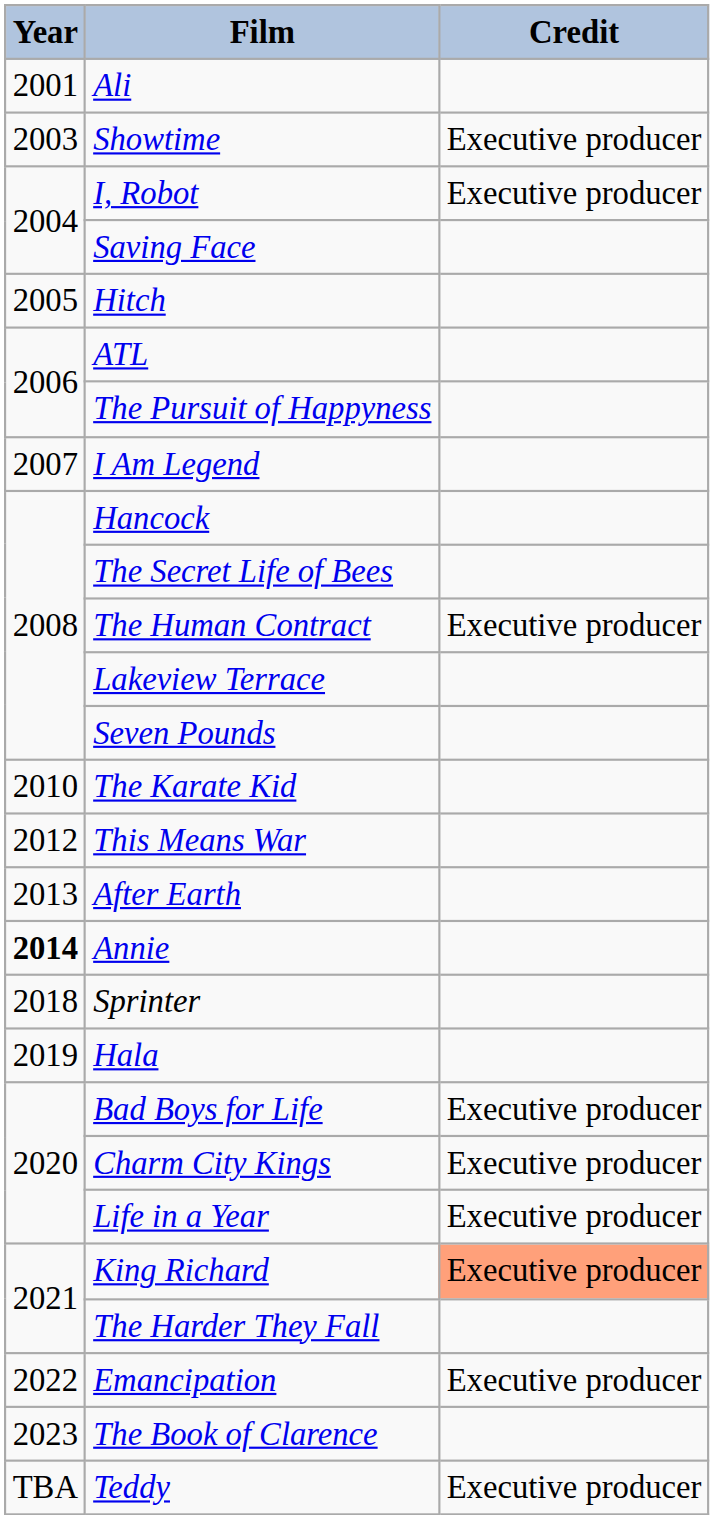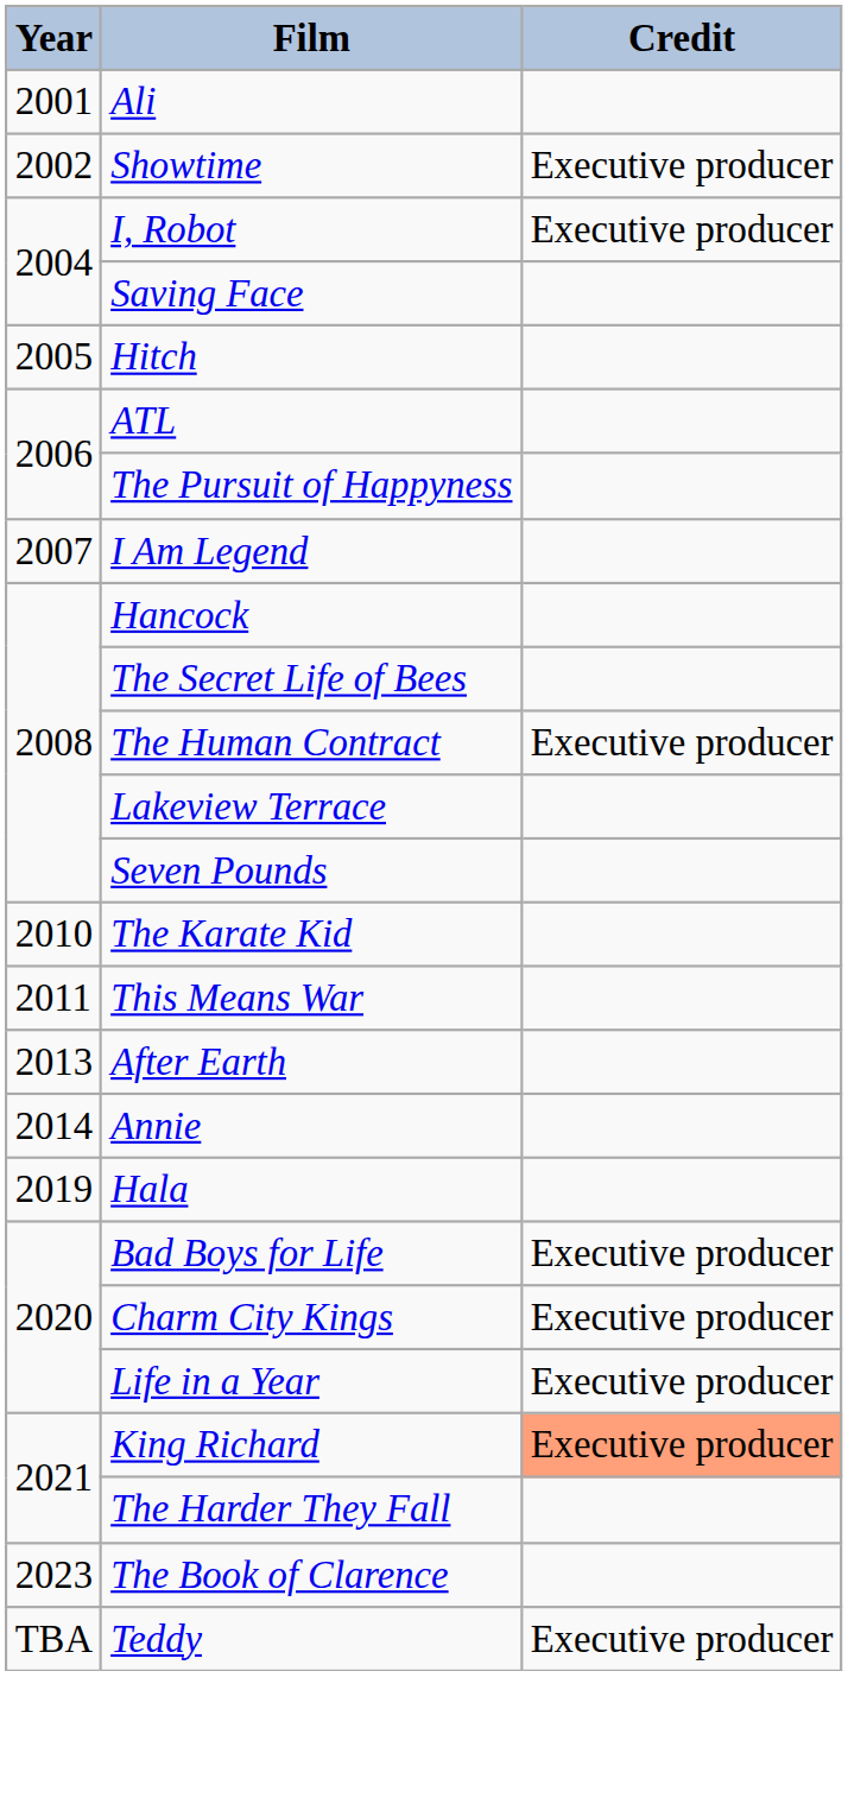 <table class="wikitable" style="font-size:95%;">
 <tr>
 <th style="background:#B0C4DE;">Year</th>
 <th style="background:#B0C4DE;">Film</th>
 <th style="background:#B0C4DE;">Credit</th>
 </tr>
 <tr>
 <td>2001</td>
 <td><em><a href='#'>Ali</a></em></td>
 <td></td>
 </tr>
 <tr>
-<td>2003</td>
+<td>2002</td>
 <td><em><a href='#'>Showtime</a></em></td>
 <td>Executive producer</td>
 </tr>
 <tr>
 <td rowspan=2>2004</td>
 <td><em><a href='#'>I, Robot</a></em></td>
 <td>Executive producer</td>
 </tr>
 <tr>
 <td><em><a href='#'>Saving Face</a></em></td>
 <td></td>
 </tr>
 <tr>
 <td>2005</td>
 <td><em><a href='#'>Hitch</a></em></td>
 <td></td>
 </tr>
 <tr>
 <td rowspan=2>2006</td>
 <td><em><a href='#'>ATL</a></em></td>
 <td></td>
 </tr>
 <tr>
 <td><em><a href='#'>The Pursuit of Happyness</a></em></td>
 <td></td>
 </tr>
 <tr>
 <td>2007</td>
 <td><em><a href='#'>I Am Legend</a></em></td>
 <td></td>
 </tr>
 <tr>
 <td rowspan=5>2008</td>
 <td><em><a href='#'>Hancock</a></em></td>
 <td></td>
 </tr>
 <tr>
 <td><em><a href='#'>The Secret Life of Bees</a></em></td>
 <td></td>
 </tr>
 <tr>
 <td><em><a href='#'>The Human Contract</a></em></td>
 <td>Executive producer</td>
 </tr>
 <tr>
 <td><em><a href='#'>Lakeview Terrace</a></em></td>
 <td></td>
 </tr>
 <tr>
 <td><em><a href='#'>Seven Pounds</a></em></td>
 <td></td>
 </tr>
 <tr>
 <td>2010</td>
 <td><em><a href='#'>The Karate Kid</a></em></td>
 <td></td>
 </tr>
 <tr>
-<td>2012</td>
+<td>2011</td>
 <td><em><a href='#'>This Means War</a></em></td>
 <td></td>
 </tr>
 <tr>
 <td>2013</td>
 <td><em><a href='#'>After Earth</a></em></td>
 <td></td>
 </tr>
 <tr>
-<td><strong>2014</strong></td>
+<td>2014</td>
 <td><em><a href='#'>Annie</a></em></td>
-<td></td>
-</tr>
-<tr>
-<td>2018</td>
-<td><em>Sprinter</em></td>
 <td></td>
 </tr>
 <tr>
 <td>2019</td>
 <td><em><a href='#'>Hala</a></em></td>
 <td></td>
 </tr>
 <tr>
 <td rowspan=3>2020</td>
 <td><em><a href='#'>Bad Boys for Life</a></em></td>
 <td>Executive producer</td>
 </tr>
 <tr>
 <td><em><a href='#'>Charm City Kings</a></em></td>
 <td>Executive producer</td>
 </tr>
 <tr>
 <td><em><a href='#'>Life in a Year</a></em></td>
 <td>Executive producer</td>
 </tr>
 <tr>
 <td rowspan=2>2021</td>
 <td><em><a href='#'>King Richard</a></em></td>
 <td style="background: lightsalmon;">Executive producer</td>
 </tr>
 <tr>
 <td><em><a href='#'>The Harder They Fall</a></em></td>
 <td></td>
 </tr>
 <tr>
-<td rowspan=1>2022</td>
-<td><em><a href='#'> Emancipation</a></em></td>
-<td>Executive producer</td>
-</tr>
-<tr>
 <td>2023</td>
 <td><em><a href='#'>The Book of Clarence</a></em></td>
 <td></td>
 </tr>
 <tr>
 <td rowspan=1>TBA</td>
 <td><em><a href='#'>Teddy</a></em></td>
 <td>Executive producer</td>
 </tr>
 </table>
